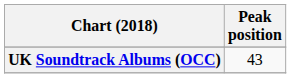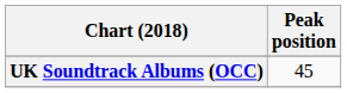 <table class="wikitable sortable plainrowheaders">
 <tr>
 <th>Chart (2018)</th>
 <th>Peak<br>position</th>
 </tr>
 <tr>
 </tr>
 <tr>
 <th scope="row">UK <a href='#'>Soundtrack Albums</a> (<a href='#'>OCC</a>)</th>
-<td align="center">43</td>
+<td align="center">45</td>
 </tr>
 <tr>
 </tr>
 <tr>
 </tr>
 </table>
